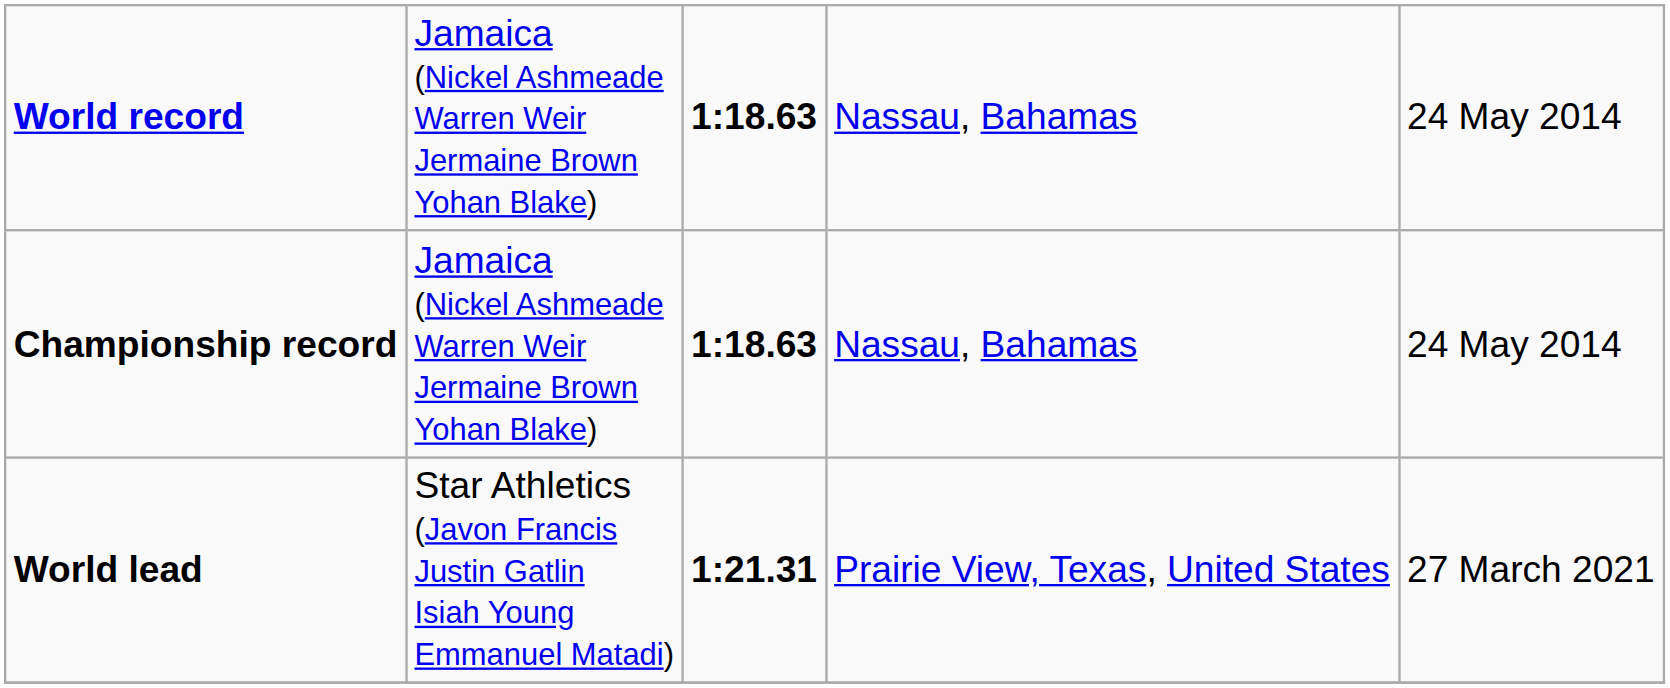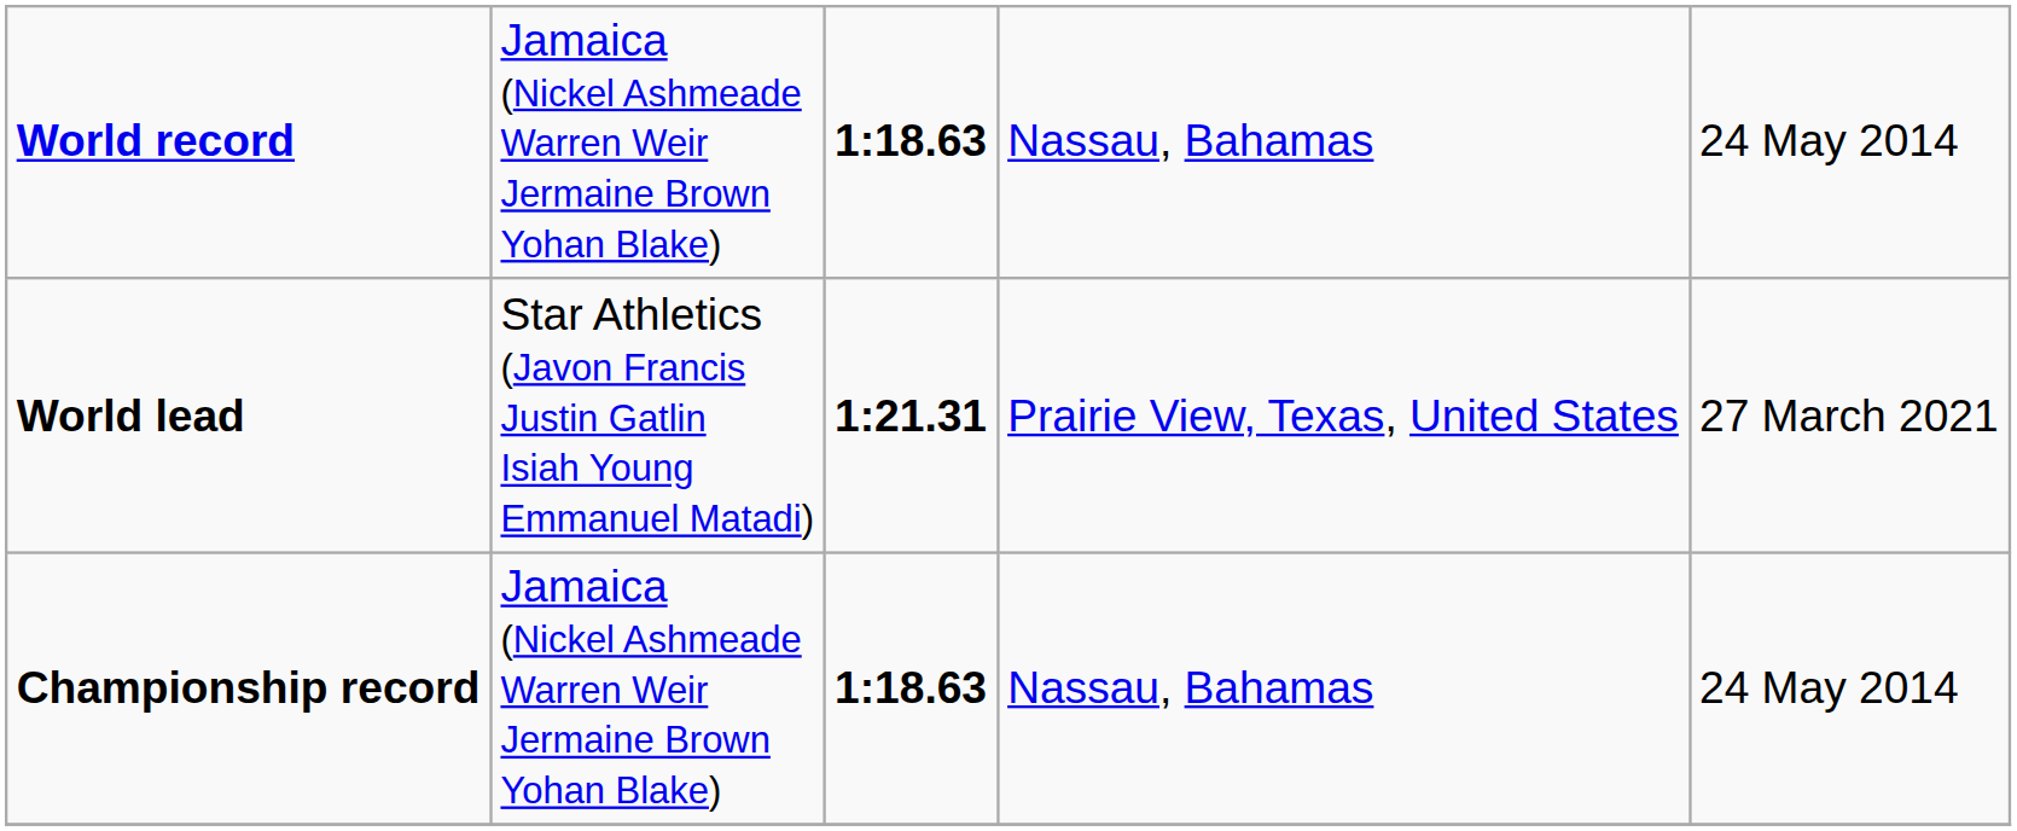 <table class="wikitable">
 <tr>
 <td><strong><a href='#'>World record</a></strong></td>
-<td> <a href='#'>Jamaica</a><br><small>(<a href='#'>Nickel Ashmeade</a><br><a href='#'>Warren Weir</a><br><a href='#'>Jermaine Brown</a><br><a href='#'>Yohan Blake</a>)</small></td>
-<td><strong>1:18.63</strong></td>
-<td> <a href='#'>Nassau</a>, <a href='#'>Bahamas</a></td>
-<td>24 May 2014</td>
-</tr>
-<tr>
-<td><strong>Championship record</strong></td>
 <td> <a href='#'>Jamaica</a><br><small>(<a href='#'>Nickel Ashmeade</a><br><a href='#'>Warren Weir</a><br><a href='#'>Jermaine Brown</a><br><a href='#'>Yohan Blake</a>)</small></td>
 <td><strong>1:18.63</strong></td>
 <td> <a href='#'>Nassau</a>, <a href='#'>Bahamas</a></td>
 <td>24 May 2014</td>
 </tr>
 <tr>
 <td><strong>World lead</strong></td>
 <td>Star Athletics<br><small>(<a href='#'>Javon Francis</a><br><a href='#'>Justin Gatlin</a><br><a href='#'>Isiah Young</a><br><a href='#'>Emmanuel Matadi</a>)</small></td>
 <td><strong>1:21.31</strong></td>
 <td> <a href='#'>Prairie View, Texas</a>, <a href='#'>United States</a></td>
 <td>27 March 2021</td>
 </tr>
 <tr>
+<td><strong>Championship record</strong></td>
+<td> <a href='#'>Jamaica</a><br><small>(<a href='#'>Nickel Ashmeade</a><br><a href='#'>Warren Weir</a><br><a href='#'>Jermaine Brown</a><br><a href='#'>Yohan Blake</a>)</small></td>
+<td><strong>1:18.63</strong></td>
+<td> <a href='#'>Nassau</a>, <a href='#'>Bahamas</a></td>
+<td>24 May 2014</td>
+</tr>
+<tr>
 </tr>
 </table>
